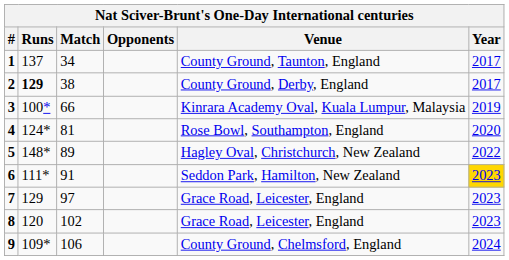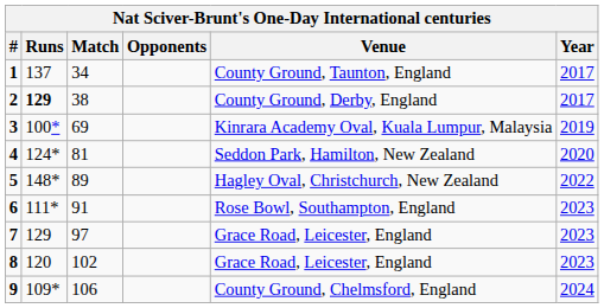 <table class="wikitable">
 <tr>
 <th colspan="8">Nat Sciver-Brunt's One-Day International centuries</th>
 </tr>
 <tr>
 <th>#</th>
 <th>Runs</th>
 <th>Match</th>
 <th>Opponents</th>
 <th>Venue</th>
 <th>Year</th>
 </tr>
 <tr>
 <td><strong>1</strong></td>
 <td>137</td>
 <td>34</td>
 <td></td>
 <td><a href='#'>County Ground</a>, <a href='#'>Taunton</a>, England</td>
 <td><a href='#'>2017</a></td>
 </tr>
 <tr>
 <td><strong>2</strong></td>
 <td><strong>129</strong></td>
 <td>38</td>
 <td></td>
 <td><a href='#'>County Ground</a>, <a href='#'>Derby</a>, England</td>
 <td><a href='#'>2017</a></td>
 </tr>
 <tr>
 <td><strong>3</strong></td>
 <td>100<a href='#'>*</a></td>
-<td>66</td>
+<td>69</td>
 <td></td>
 <td><a href='#'>Kinrara Academy Oval</a>, <a href='#'>Kuala Lumpur</a>, Malaysia</td>
 <td><a href='#'>2019</a></td>
 </tr>
 <tr>
 <td><strong>4</strong></td>
 <td>124*</td>
 <td>81</td>
 <td></td>
-<td><a href='#'>Rose Bowl</a>, <a href='#'>Southampton</a>, England</td>
+<td><a href='#'>Seddon Park</a>, <a href='#'>Hamilton</a>, New Zealand</td>
 <td><a href='#'>2020</a></td>
 </tr>
 <tr>
 <td><strong>5</strong></td>
 <td>148*</td>
 <td>89</td>
 <td></td>
 <td><a href='#'>Hagley Oval</a>, <a href='#'>Christchurch</a>, New Zealand</td>
 <td><a href='#'>2022</a></td>
 </tr>
 <tr>
 <td><strong>6</strong></td>
 <td>111*</td>
 <td>91</td>
 <td></td>
-<td><a href='#'>Seddon Park</a>, <a href='#'>Hamilton</a>, New Zealand</td>
-<td style="background: gold;"><a href='#'>2023</a></td>
+<td><a href='#'>Rose Bowl</a>, <a href='#'>Southampton</a>, England</td>
+<td><a href='#'>2023</a></td>
 </tr>
 <tr>
 <td><strong>7</strong></td>
 <td>129</td>
 <td>97</td>
 <td></td>
 <td><a href='#'>Grace Road</a>, <a href='#'>Leicester</a>, England</td>
 <td><a href='#'>2023</a></td>
 </tr>
 <tr>
 <td><strong>8</strong></td>
 <td>120</td>
 <td>102</td>
 <td></td>
 <td><a href='#'>Grace Road</a>, <a href='#'>Leicester</a>, England</td>
 <td><a href='#'>2023</a></td>
 </tr>
 <tr>
 <td><strong>9</strong></td>
 <td>109*</td>
 <td>106</td>
 <td></td>
 <td><a href='#'>County Ground</a>, <a href='#'>Chelmsford</a>, England</td>
 <td><a href='#'>2024</a></td>
 </tr>
 </table>
